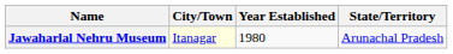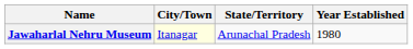 <table class="wikitable sortable">
 <tr>
 <th scope=col>Name</th>
 <th scope=col>City/Town</th>
+<th scope=col>State/Territory</th>
 <th scope=col>Year Established</th>
-<th scope=col>State/Territory</th>
 </tr>
 <tr>
 <th scope=row><a href='#'>Jawaharlal Nehru Museum</a></th>
 <td style="background: lightyellow;"><a href='#'>Itanagar</a></td>
+<td><a href='#'>Arunachal Pradesh</a></td>
 <td>1980</td>
-<td><a href='#'>Arunachal Pradesh</a></td>
 </tr>
 </table>
